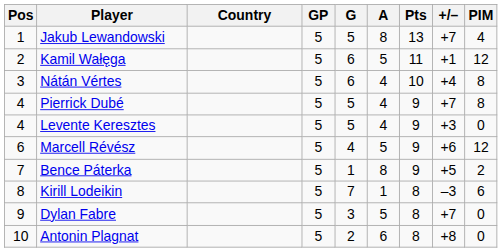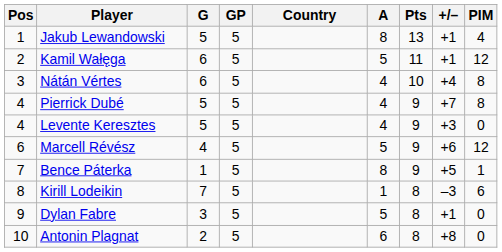 <table class="wikitable sortable" style="text-align: center;">
 <tr>
 <th width=30>Pos</th>
 <th width=165>Player</th>
+<th width=30>G</th>
+<th width=30>GP</th>
 <th width=125>Country</th>
-<th width=30>GP</th>
-<th width=30>G</th>
 <th width=30>A</th>
 <th width=30>Pts</th>
 <th width=30>+/–</th>
 <th width=30>PIM</th>
 </tr>
 <tr>
 <td>1</td>
 <td align=left><a href='#'>Jakub Lewandowski</a></td>
-<td align=left></td>
 <td>5</td>
 <td>5</td>
+<td align=left></td>
 <td>8</td>
 <td>13</td>
-<td>+7</td>
+<td>+1</td>
 <td>4</td>
 </tr>
 <tr>
 <td>2</td>
 <td align=left><a href='#'>Kamil Wałęga</a></td>
+<td>6</td>
+<td>5</td>
 <td align=left></td>
-<td>5</td>
-<td>6</td>
 <td>5</td>
 <td>11</td>
 <td>+1</td>
 <td>12</td>
 </tr>
 <tr>
 <td>3</td>
 <td align=left><a href='#'>Nátán Vértes</a></td>
+<td>6</td>
+<td>5</td>
 <td align=left></td>
-<td>5</td>
-<td>6</td>
 <td>4</td>
 <td>10</td>
 <td>+4</td>
 <td>8</td>
 </tr>
 <tr>
 <td>4</td>
 <td align=left><a href='#'>Pierrick Dubé</a></td>
-<td align=left></td>
 <td>5</td>
 <td>5</td>
+<td align=left></td>
 <td>4</td>
 <td>9</td>
 <td>+7</td>
 <td>8</td>
 </tr>
 <tr>
 <td>4</td>
 <td align=left><a href='#'>Levente Keresztes</a></td>
-<td align=left></td>
 <td>5</td>
 <td>5</td>
+<td align=left></td>
 <td>4</td>
 <td>9</td>
 <td>+3</td>
 <td>0</td>
 </tr>
 <tr>
 <td>6</td>
 <td align=left><a href='#'>Marcell Révész</a></td>
+<td>4</td>
+<td>5</td>
 <td align=left></td>
-<td>5</td>
-<td>4</td>
 <td>5</td>
 <td>9</td>
 <td>+6</td>
 <td>12</td>
 </tr>
 <tr>
 <td>7</td>
 <td align=left><a href='#'>Bence Páterka</a></td>
+<td>1</td>
+<td>5</td>
 <td align=left></td>
-<td>5</td>
-<td>1</td>
 <td>8</td>
 <td>9</td>
 <td>+5</td>
-<td>2</td>
+<td>1</td>
 </tr>
 <tr>
 <td>8</td>
 <td align=left><a href='#'>Kirill Lodeikin</a></td>
+<td>7</td>
+<td>5</td>
 <td align=left></td>
-<td>5</td>
-<td>7</td>
 <td>1</td>
 <td>8</td>
 <td>–3</td>
 <td>6</td>
 </tr>
 <tr>
 <td>9</td>
 <td align=left><a href='#'>Dylan Fabre</a></td>
+<td>3</td>
+<td>5</td>
 <td align=left></td>
 <td>5</td>
-<td>3</td>
-<td>5</td>
 <td>8</td>
-<td>+7</td>
+<td>+1</td>
 <td>0</td>
 </tr>
 <tr>
 <td>10</td>
 <td align=left><a href='#'>Antonin Plagnat</a></td>
+<td>2</td>
+<td>5</td>
 <td align=left></td>
-<td>5</td>
-<td>2</td>
 <td>6</td>
 <td>8</td>
 <td>+8</td>
 <td>0</td>
 </tr>
 </table>
